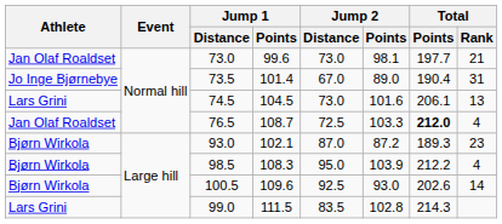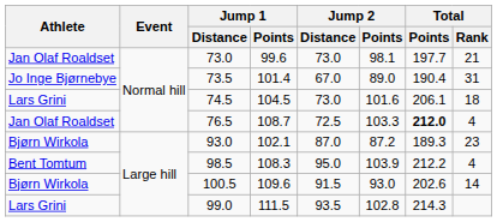 <table class="wikitable" style="font-size:90%">
 <tr>
 <th rowspan="2">Athlete</th>
 <th rowspan="2">Event</th>
 <th colspan="2">Jump 1</th>
 <th colspan="2">Jump 2</th>
 <th colspan="2">Total</th>
 </tr>
 <tr>
 <th>Distance</th>
 <th>Points</th>
 <th>Distance</th>
 <th>Points</th>
 <th>Points</th>
 <th>Rank</th>
 </tr>
 <tr>
 <td><a href='#'>Jan Olaf Roaldset</a></td>
 <td rowspan="4">Normal hill</td>
 <td align="center">73.0</td>
 <td align="center">99.6</td>
 <td align="center">73.0</td>
 <td align="center">98.1</td>
 <td align="center">197.7</td>
 <td align="center">21</td>
 </tr>
 <tr>
 <td><a href='#'>Jo Inge Bjørnebye</a></td>
 <td align="center">73.5</td>
 <td align="center">101.4</td>
 <td align="center">67.0</td>
 <td align="center">89.0</td>
 <td align="center">190.4</td>
 <td align="center">31</td>
 </tr>
 <tr>
 <td><a href='#'>Lars Grini</a></td>
 <td align="center">74.5</td>
 <td align="center">104.5</td>
 <td align="center">73.0</td>
 <td align="center">101.6</td>
 <td align="center">206.1</td>
-<td align="center">13</td>
+<td align="center">18</td>
 </tr>
 <tr>
 <td><a href='#'>Jan Olaf Roaldset</a></td>
 <td align="center">76.5</td>
 <td align="center">108.7</td>
 <td align="center">72.5</td>
 <td align="center">103.3</td>
 <td align="center"><strong>212.0</strong></td>
 <td align="center">4</td>
 </tr>
 <tr>
 <td><a href='#'>Bjørn Wirkola</a></td>
 <td rowspan="4">Large hill</td>
 <td align="center">93.0</td>
 <td align="center">102.1</td>
 <td align="center">87.0</td>
 <td align="center">87.2</td>
 <td align="center">189.3</td>
 <td align="center">23</td>
 </tr>
 <tr>
-<td><a href='#'>Bjørn Wirkola</a></td>
+<td><a href='#'>Bent Tomtum</a></td>
 <td align="center">98.5</td>
 <td align="center">108.3</td>
 <td align="center">95.0</td>
 <td align="center">103.9</td>
 <td align="center">212.2</td>
 <td align="center">4</td>
 </tr>
 <tr>
 <td><a href='#'>Bjørn Wirkola</a></td>
 <td align="center">100.5</td>
 <td align="center">109.6</td>
-<td align="center">92.5</td>
+<td align="center">91.5</td>
 <td align="center">93.0</td>
 <td align="center">202.6</td>
 <td align="center">14</td>
 </tr>
 <tr>
 <td><a href='#'>Lars Grini</a></td>
 <td align="center">99.0</td>
 <td align="center">111.5</td>
-<td align="center">83.5</td>
+<td align="center">93.5</td>
 <td align="center">102.8</td>
 <td align="center">214.3</td>
 <td align="center"></td>
 </tr>
 </table>
